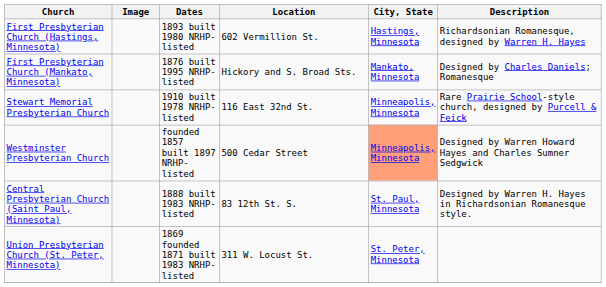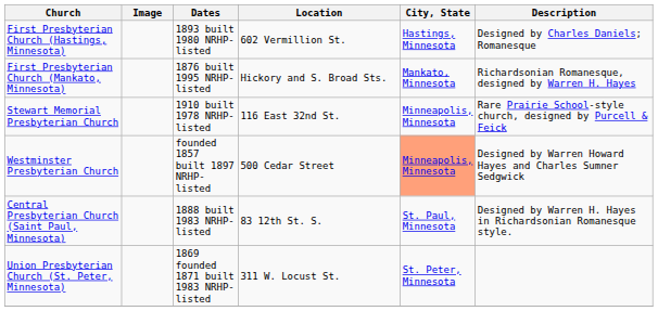 <table class="wikitable sortable" style="width:98%">
 <tr>
 <th width = 18%><strong>Church</strong></th>
 <th width = 8% class="unsortable"><strong>Image</strong></th>
 <th width = 10%><strong>Dates</strong></th>
 <th width = 25%><strong>Location</strong></th>
 <th width = 8%><strong>City, State</strong></th>
 <th class="unsortable"><strong>Description</strong></th>
 </tr>
 <tr>
 <td><a href='#'>First Presbyterian Church (Hastings, Minnesota)</a></td>
 <td></td>
 <td>1893 built<br>1980 NRHP-listed</td>
 <td>602 Vermillion St.<br><small></small></td>
 <td><a href='#'>Hastings, Minnesota</a></td>
-<td>Richardsonian Romanesque, designed by <a href='#'>Warren H. Hayes</a></td>
+<td>Designed by <a href='#'>Charles Daniels</a>; Romanesque</td>
 </tr>
 <tr>
 <td><a href='#'>First Presbyterian Church (Mankato, Minnesota)</a></td>
 <td></td>
 <td>1876 built<br>1995 NRHP-listed</td>
 <td>Hickory and S. Broad Sts.<br><small></small></td>
 <td><a href='#'>Mankato, Minnesota</a></td>
-<td>Designed by <a href='#'>Charles Daniels</a>; Romanesque</td>
+<td>Richardsonian Romanesque, designed by <a href='#'>Warren H. Hayes</a></td>
 </tr>
 <tr>
 <td><a href='#'>Stewart Memorial Presbyterian Church</a></td>
 <td></td>
 <td>1910 built<br>1978 NRHP-listed</td>
 <td>116 East 32nd St.<br><small></small></td>
 <td><a href='#'>Minneapolis, Minnesota</a></td>
 <td>Rare <a href='#'>Prairie School</a>-style church, designed by <a href='#'>Purcell & Feick</a></td>
 </tr>
 <tr>
 <td><a href='#'>Westminster Presbyterian Church</a></td>
 <td></td>
 <td>founded 1857<br> built 1897<br> NRHP-listed</td>
 <td>500 Cedar Street<br><small></small></td>
 <td style="background: lightsalmon;"><a href='#'>Minneapolis, Minnesota</a></td>
 <td>Designed by Warren Howard Hayes and Charles Sumner Sedgwick</td>
 </tr>
 <tr>
 <td><a href='#'>Central Presbyterian Church (Saint Paul, Minnesota)</a></td>
 <td></td>
 <td>1888 built<br>1983 NRHP-listed</td>
 <td>83 12th St. S.<br><small></small></td>
 <td><a href='#'>St. Paul, Minnesota</a></td>
 <td>Designed by Warren H. Hayes in Richardsonian Romanesque style.</td>
 </tr>
 <tr>
 <td><a href='#'>Union Presbyterian Church (St. Peter, Minnesota)</a></td>
 <td></td>
 <td>1869 founded<br>1871 built<br>1983 NRHP-listed</td>
 <td>311 W. Locust St.<br><small></small></td>
 <td><a href='#'>St. Peter, Minnesota</a></td>
 <td></td>
 </tr>
 <tr>
 </tr>
 </table>
